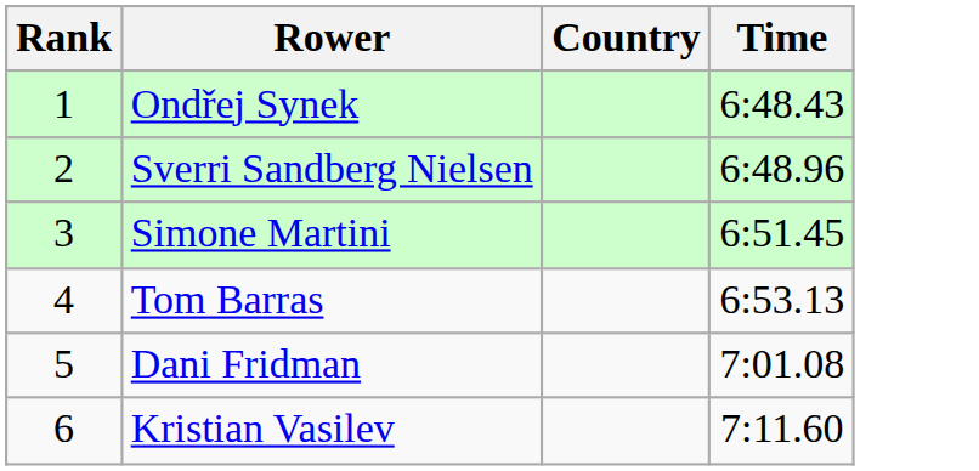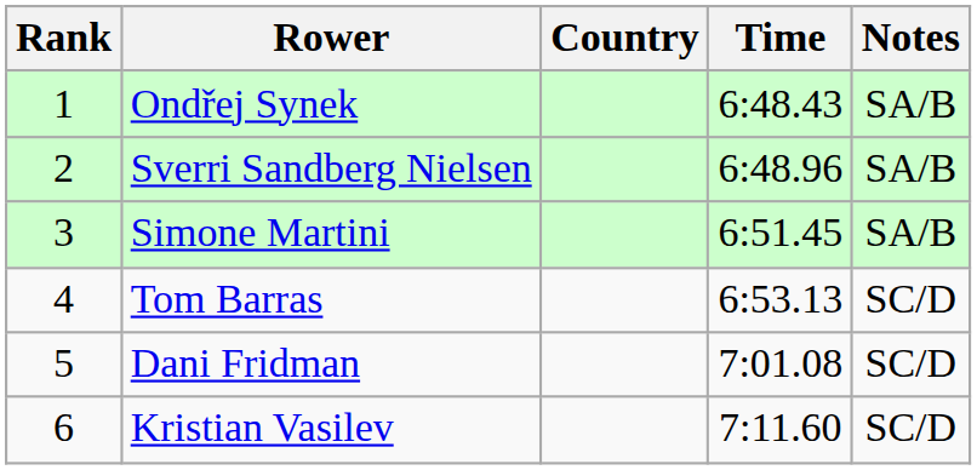 <table class="wikitable" style="text-align:center">
 <tr>
 <th>Rank</th>
 <th>Rower</th>
 <th>Country</th>
 <th>Time</th>
+<th>Notes</th>
 </tr>
 <tr bgcolor=ccffcc>
 <td>1</td>
 <td align="left"><a href='#'>Ondřej Synek</a></td>
 <td align="left"></td>
 <td>6:48.43</td>
+<td>SA/B</td>
 </tr>
 <tr bgcolor=ccffcc>
 <td>2</td>
 <td align="left"><a href='#'>Sverri Sandberg Nielsen</a></td>
 <td align="left"></td>
 <td>6:48.96</td>
+<td>SA/B</td>
 </tr>
 <tr bgcolor=ccffcc>
 <td>3</td>
 <td align="left"><a href='#'>Simone Martini</a></td>
 <td align="left"></td>
 <td>6:51.45</td>
+<td>SA/B</td>
 </tr>
 <tr>
 <td>4</td>
 <td align="left"><a href='#'>Tom Barras</a></td>
 <td align="left"></td>
 <td>6:53.13</td>
+<td>SC/D</td>
 </tr>
 <tr>
 <td>5</td>
 <td align="left"><a href='#'>Dani Fridman</a></td>
 <td align="left"></td>
 <td>7:01.08</td>
+<td>SC/D</td>
 </tr>
 <tr>
 <td>6</td>
 <td align="left"><a href='#'>Kristian Vasilev</a></td>
 <td align="left"></td>
 <td>7:11.60</td>
+<td>SC/D</td>
 </tr>
 </table>
